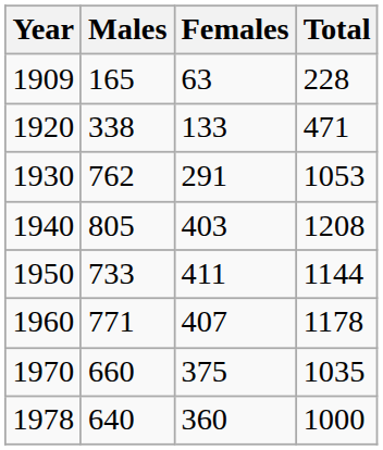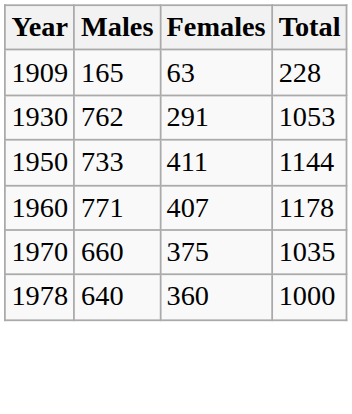 <table class="wikitable" style="float:left; margin-right:1em">
 <tr>
 <th scope=col>Year<br></th>
 <th scope=col>Males</th>
 <th scope=col>Females</th>
 <th scope=col>Total</th>
 </tr>
 <tr>
 <td>1909</td>
 <td>165</td>
 <td>63</td>
 <td>228</td>
 </tr>
 <tr>
-<td>1920</td>
-<td>338</td>
-<td>133</td>
-<td>471</td>
-</tr>
-<tr>
 <td>1930</td>
 <td>762</td>
 <td>291</td>
 <td>1053</td>
-</tr>
-<tr>
-<td>1940</td>
-<td>805</td>
-<td>403</td>
-<td>1208</td>
 </tr>
 <tr>
 <td>1950</td>
 <td>733</td>
 <td>411</td>
 <td>1144</td>
 </tr>
 <tr>
 <td>1960</td>
 <td>771</td>
 <td>407</td>
 <td>1178</td>
 </tr>
 <tr>
 <td>1970</td>
 <td>660</td>
 <td>375</td>
 <td>1035</td>
 </tr>
 <tr>
 <td>1978</td>
 <td>640</td>
 <td>360</td>
 <td>1000</td>
 </tr>
 </table>
